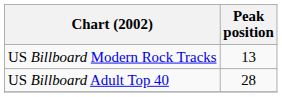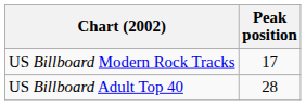 <table class="wikitable">
 <tr>
 <th>Chart (2002)</th>
 <th>Peak<br>position</th>
 </tr>
 <tr>
 <td>US <em>Billboard</em> <a href='#'>Modern Rock Tracks</a></td>
-<td align="center">13</td>
+<td align="center">17</td>
 </tr>
 <tr>
 <td>US <em>Billboard</em> <a href='#'>Adult Top 40</a></td>
 <td align="center">28</td>
 </tr>
 <tr>
 </tr>
 </table>
